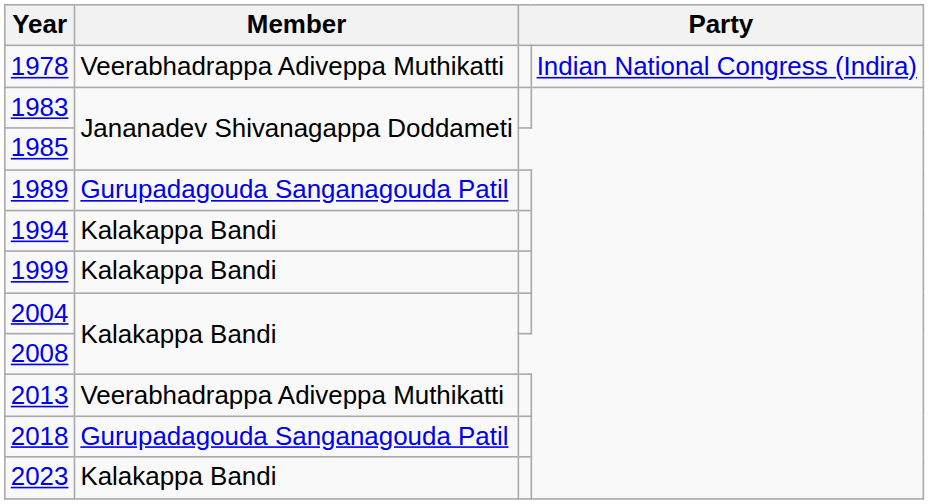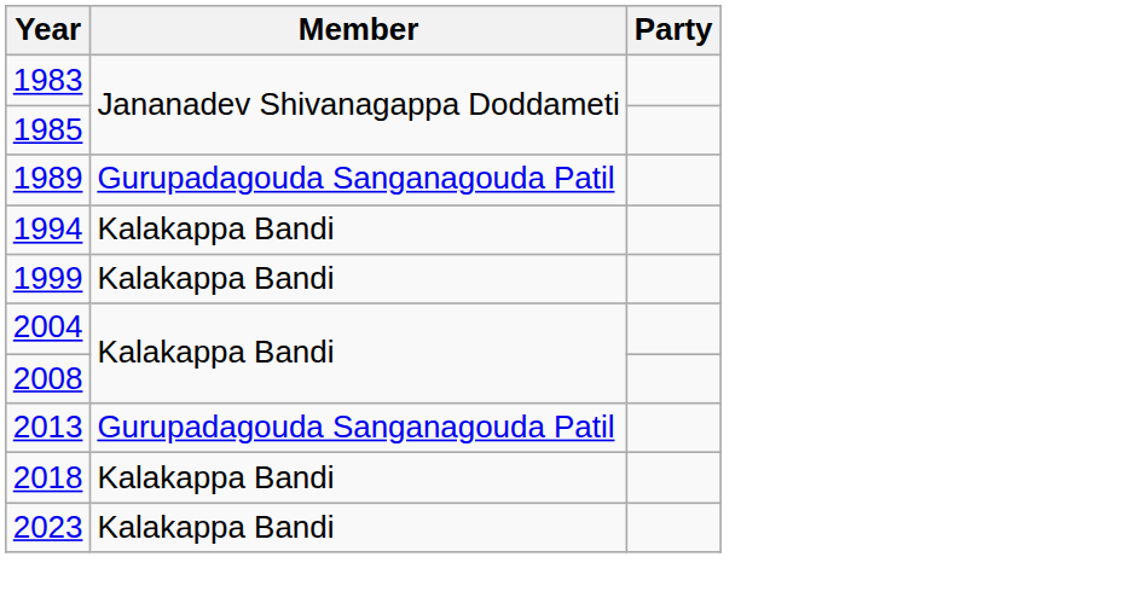 <table class="wikitable sortable">
 <tr>
 <th>Year</th>
 <th>Member</th>
 <th colspan="2">Party</th>
-</tr>
-<tr>
-<td><a href='#'>1978</a></td>
-<td>Veerabhadrappa Adiveppa Muthikatti</td>
-<td bgcolor=></td>
-<td><a href='#'>Indian National Congress (Indira)</a></td>
 </tr>
 <tr>
 <td><a href='#'>1983</a></td>
 <td rowspan=2>Jananadev Shivanagappa Doddameti</td>
 <td></td>
 </tr>
 <tr>
 <td><a href='#'>1985</a></td>
 </tr>
 <tr>
 <td><a href='#'>1989</a></td>
 <td><a href='#'>Gurupadagouda Sanganagouda Patil</a></td>
 <td></td>
 </tr>
 <tr>
 <td><a href='#'>1994</a></td>
 <td>Kalakappa Bandi</td>
 <td></td>
 </tr>
 <tr>
 <td><a href='#'>1999</a></td>
 <td>Kalakappa Bandi</td>
 <td></td>
 </tr>
 <tr>
 <td><a href='#'>2004</a></td>
 <td rowspan=2>Kalakappa Bandi</td>
 <td></td>
 </tr>
 <tr>
 <td><a href='#'>2008</a></td>
 </tr>
 <tr>
 <td><a href='#'>2013</a></td>
-<td>Veerabhadrappa Adiveppa Muthikatti</td>
+<td><a href='#'>Gurupadagouda Sanganagouda Patil</a></td>
 <td></td>
 </tr>
 <tr>
 <td><a href='#'>2018</a></td>
-<td><a href='#'>Gurupadagouda Sanganagouda Patil</a></td>
+<td>Kalakappa Bandi</td>
 <td></td>
 </tr>
 <tr>
 <td><a href='#'>2023</a></td>
 <td>Kalakappa Bandi</td>
 <td></td>
 </tr>
 </table>
